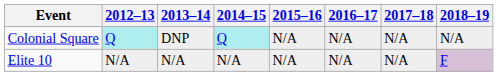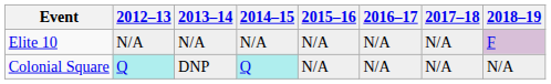 <table class="wikitable" border="1">
 <tr>
 <th>Event</th>
 <th><a href='#'>2012–13</a></th>
 <th><a href='#'>2013–14</a></th>
 <th><a href='#'>2014–15</a></th>
 <th><a href='#'>2015–16</a></th>
 <th><a href='#'>2016–17</a></th>
 <th><a href='#'>2017–18</a></th>
 <th><a href='#'>2018–19</a></th>
 </tr>
 <tr>
+<td><a href='#'>Elite 10</a></td>
+<td style="background:#EFEFEF;">N/A</td>
+<td style="background:#EFEFEF;">N/A</td>
+<td style="background:#EFEFEF;">N/A</td>
+<td style="background:#EFEFEF;">N/A</td>
+<td style="background:#EFEFEF;">N/A</td>
+<td style="background:#EFEFEF;">N/A</td>
+<td style="background:thistle;"><a href='#'>F</a></td>
+</tr>
+<tr>
 <td><a href='#'>Colonial Square</a></td>
 <td style="background:#afeeee;"><a href='#'>Q</a></td>
 <td style="background:#EFEFEF;">DNP</td>
 <td style="background:#afeeee;"><a href='#'>Q</a></td>
 <td style="background:#EFEFEF;">N/A</td>
 <td style="background:#EFEFEF;">N/A</td>
 <td style="background:#EFEFEF;">N/A</td>
 <td style="background:#EFEFEF;">N/A</td>
 </tr>
-<tr>
-<td><a href='#'>Elite 10</a></td>
-<td style="background:#EFEFEF;">N/A</td>
-<td style="background:#EFEFEF;">N/A</td>
-<td style="background:#EFEFEF;">N/A</td>
-<td style="background:#EFEFEF;">N/A</td>
-<td style="background:#EFEFEF;">N/A</td>
-<td style="background:#EFEFEF;">N/A</td>
-<td style="background:thistle;"><a href='#'>F</a></td>
-</tr>
 </table>
